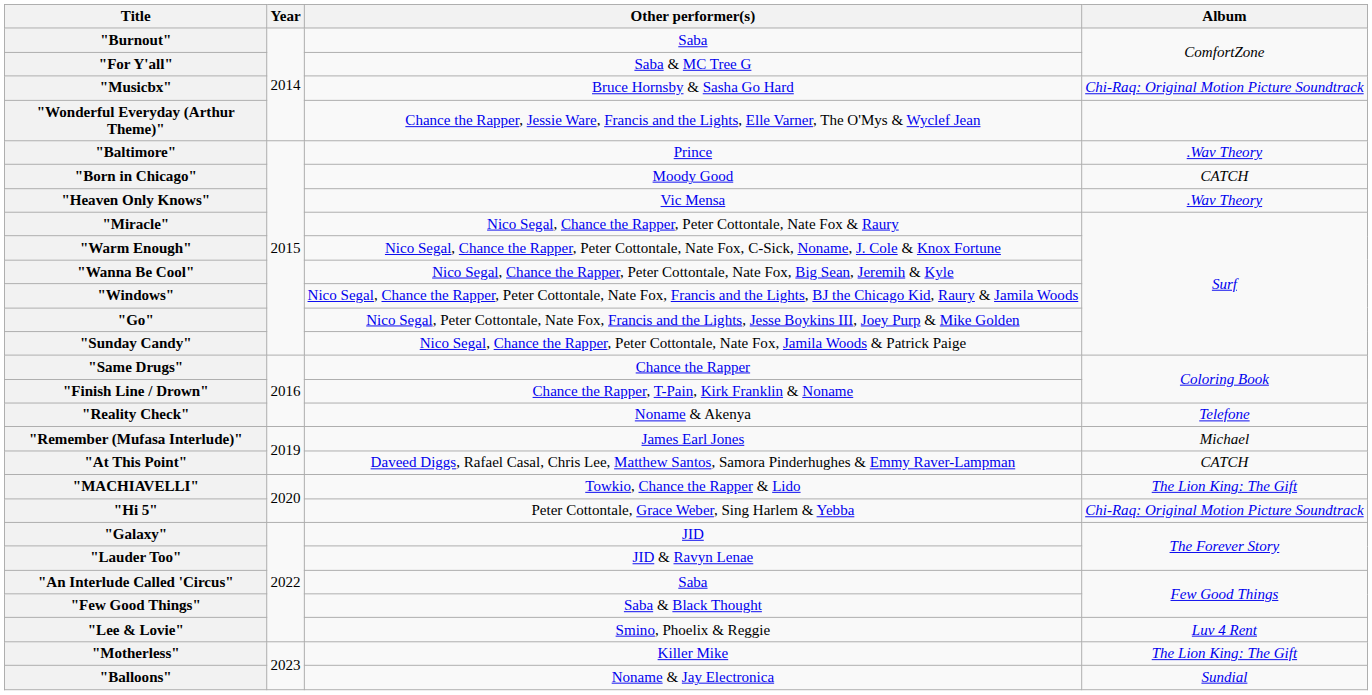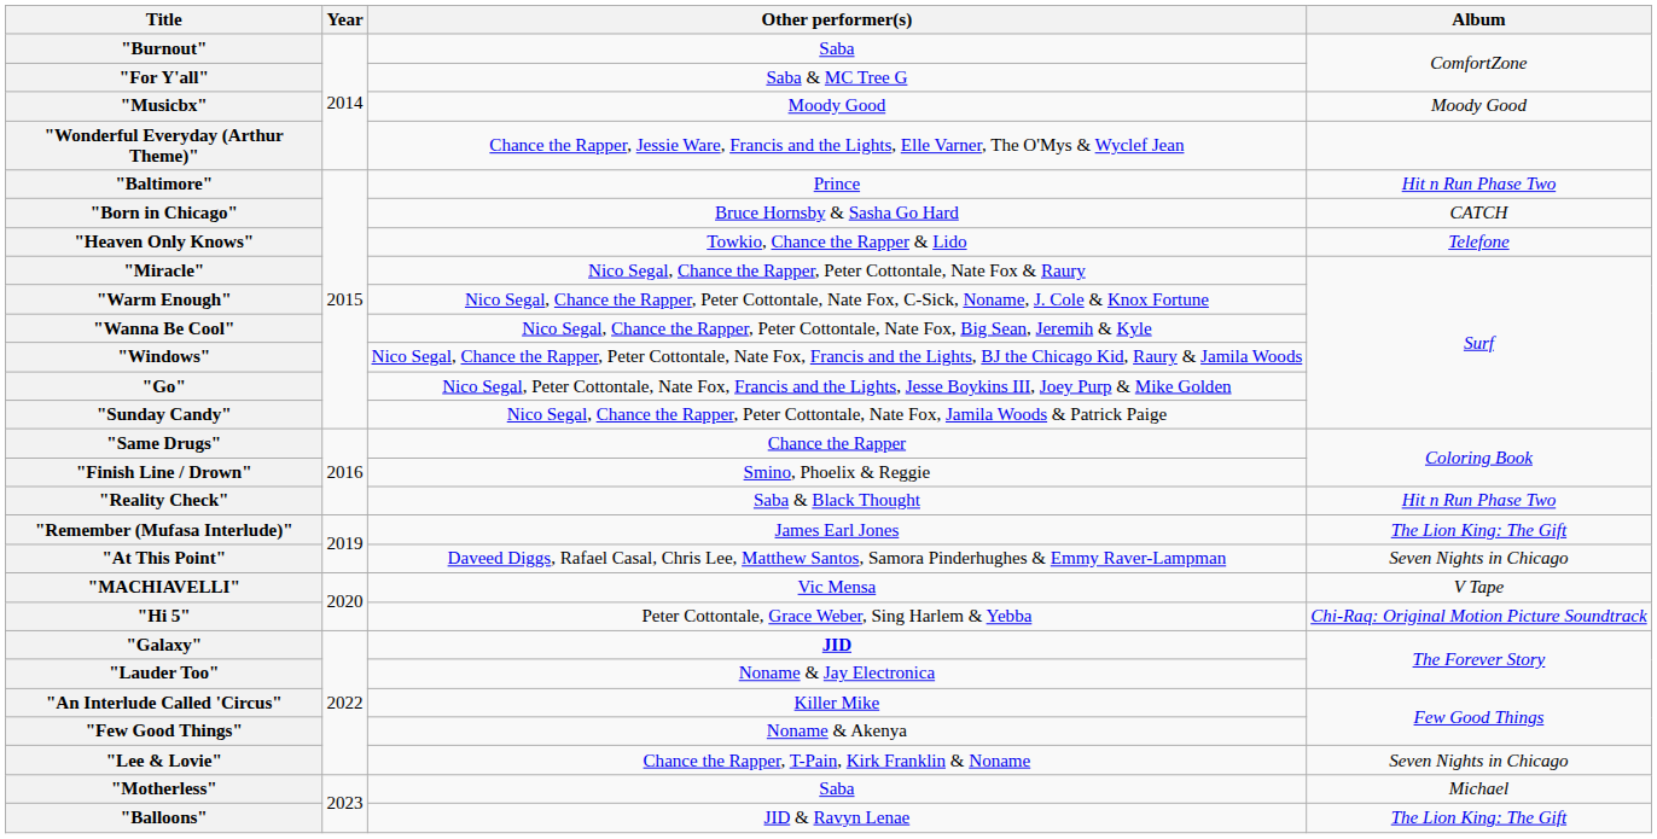 <table class="wikitable plainrowheaders" style="text-align:center;">
 <tr>
 <th scope="col" style="width:17em;">Title</th>
 <th scope="col">Year</th>
 <th scope="col">Other performer(s)</th>
 <th scope="col">Album</th>
 </tr>
 <tr>
 <th scope="row">"Burnout"</th>
 <td rowspan="4">2014</td>
 <td><a href='#'>Saba</a></td>
 <td rowspan="2"><em>ComfortZone</em></td>
 </tr>
 <tr>
 <th scope="row">"For Y'all"</th>
 <td><a href='#'>Saba</a> & <a href='#'>MC Tree G</a></td>
 </tr>
 <tr>
 <th scope="row">"Musicbx"</th>
-<td><a href='#'>Bruce Hornsby</a> & <a href='#'>Sasha Go Hard</a></td>
-<td><em><a href='#'>Chi-Raq: Original Motion Picture Soundtrack</a></em></td>
+<td><a href='#'>Moody Good</a></td>
+<td><em>Moody Good</em></td>
 </tr>
 <tr>
 <th scope="row">"Wonderful Everyday (Arthur Theme)"</th>
 <td><a href='#'>Chance the Rapper</a>, <a href='#'>Jessie Ware</a>, <a href='#'>Francis and the Lights</a>, <a href='#'>Elle Varner</a>, The O'Mys & <a href='#'>Wyclef Jean</a></td>
 <td></td>
 </tr>
 <tr>
 <th scope="row">"Baltimore" </th>
 <td rowspan="9">2015</td>
 <td><a href='#'>Prince</a></td>
-<td><em><a href='#'>.Wav Theory</a></em></td>
+<td><em><a href='#'>Hit n Run Phase Two</a></em></td>
 </tr>
 <tr>
 <th scope="row">"Born in Chicago"</th>
-<td><a href='#'>Moody Good</a></td>
+<td><a href='#'>Bruce Hornsby</a> & <a href='#'>Sasha Go Hard</a></td>
 <td><em>CATCH</em></td>
 </tr>
 <tr>
 <th scope="row">"Heaven Only Knows"</th>
-<td><a href='#'>Vic Mensa</a></td>
-<td><em><a href='#'>.Wav Theory</a></em></td>
+<td><a href='#'>Towkio</a>, <a href='#'>Chance the Rapper</a> & <a href='#'>Lido</a></td>
+<td><em><a href='#'>Telefone</a></em></td>
 </tr>
 <tr>
 <th scope="row">"Miracle"</th>
 <td><a href='#'>Nico Segal</a>, <a href='#'>Chance the Rapper</a>, Peter Cottontale, Nate Fox & <a href='#'>Raury</a></td>
 <td rowspan="6"><em><a href='#'>Surf</a></em></td>
 </tr>
 <tr>
 <th scope="row">"Warm Enough"</th>
 <td><a href='#'>Nico Segal</a>, <a href='#'>Chance the Rapper</a>, Peter Cottontale, Nate Fox, C-Sick, <a href='#'>Noname</a>, <a href='#'>J. Cole</a> & <a href='#'>Knox Fortune</a></td>
 </tr>
 <tr>
 <th scope="row">"Wanna Be Cool"</th>
 <td><a href='#'>Nico Segal</a>, <a href='#'>Chance the Rapper</a>, Peter Cottontale, Nate Fox, <a href='#'>Big Sean</a>, <a href='#'>Jeremih</a> & <a href='#'>Kyle</a></td>
 </tr>
 <tr>
 <th scope="row">"Windows"</th>
 <td><a href='#'>Nico Segal</a>, <a href='#'>Chance the Rapper</a>, Peter Cottontale, Nate Fox, <a href='#'>Francis and the Lights</a>, <a href='#'>BJ the Chicago Kid</a>, <a href='#'>Raury</a> & <a href='#'>Jamila Woods</a></td>
 </tr>
 <tr>
 <th scope="row">"Go"</th>
 <td><a href='#'>Nico Segal</a>, Peter Cottontale, Nate Fox, <a href='#'>Francis and the Lights</a>, <a href='#'>Jesse Boykins III</a>, <a href='#'>Joey Purp</a> & <a href='#'>Mike Golden</a></td>
 </tr>
 <tr>
 <th scope="row">"Sunday Candy"</th>
 <td><a href='#'>Nico Segal</a>, <a href='#'>Chance the Rapper</a>, Peter Cottontale, Nate Fox, <a href='#'>Jamila Woods</a> & Patrick Paige</td>
 </tr>
 <tr>
 <th scope="row">"Same Drugs"</th>
 <td rowspan="3">2016</td>
 <td><a href='#'>Chance the Rapper</a></td>
 <td rowspan="2"><em><a href='#'>Coloring Book</a></em></td>
 </tr>
 <tr>
 <th scope="row">"Finish Line / Drown"</th>
-<td><a href='#'>Chance the Rapper</a>, <a href='#'>T-Pain</a>, <a href='#'>Kirk Franklin</a> & <a href='#'>Noname</a></td>
+<td><a href='#'>Smino</a>, Phoelix & Reggie</td>
 </tr>
 <tr>
 <th scope="row">"Reality Check"</th>
-<td><a href='#'>Noname</a> & Akenya</td>
-<td><em><a href='#'>Telefone</a></em></td>
+<td><a href='#'>Saba</a> & <a href='#'>Black Thought</a></td>
+<td><em><a href='#'>Hit n Run Phase Two</a></em></td>
 </tr>
 <tr>
 <th scope="row">"Remember (Mufasa Interlude)"</th>
 <td rowspan="2">2019</td>
 <td><a href='#'>James Earl Jones</a></td>
-<td><em>Michael</em></td>
+<td><em><a href='#'>The Lion King: The Gift</a></em></td>
 </tr>
 <tr>
 <th scope="row">"At This Point"</th>
 <td><a href='#'>Daveed Diggs</a>, Rafael Casal, Chris Lee, <a href='#'>Matthew Santos</a>, Samora Pinderhughes & <a href='#'>Emmy Raver-Lampman</a></td>
-<td><em>CATCH</em></td>
+<td><em>Seven Nights in Chicago</em></td>
 </tr>
 <tr>
 <th scope="row">"MACHIAVELLI"</th>
 <td rowspan="2">2020</td>
-<td><a href='#'>Towkio</a>, <a href='#'>Chance the Rapper</a> & <a href='#'>Lido</a></td>
-<td><em><a href='#'>The Lion King: The Gift</a></em></td>
+<td><a href='#'>Vic Mensa</a></td>
+<td><em>V Tape</em></td>
 </tr>
 <tr>
 <th scope="row">"Hi 5"</th>
 <td>Peter Cottontale, <a href='#'>Grace Weber</a>, Sing Harlem & <a href='#'>Yebba</a></td>
 <td><em><a href='#'>Chi-Raq: Original Motion Picture Soundtrack</a></em></td>
 </tr>
 <tr>
 <th scope="row">"Galaxy"</th>
 <td rowspan="5">2022</td>
-<td><a href='#'>JID</a></td>
+<td><strong><a href='#'>JID</a></strong></td>
 <td rowspan="2"><em><a href='#'>The Forever Story</a></em></td>
 </tr>
 <tr>
 <th scope="row">"Lauder Too"</th>
-<td><a href='#'>JID</a> & <a href='#'>Ravyn Lenae</a></td>
+<td><a href='#'>Noname</a> & <a href='#'>Jay Electronica</a></td>
 </tr>
 <tr>
 <th scope="row">"An Interlude Called 'Circus"</th>
-<td><a href='#'>Saba</a></td>
+<td><a href='#'>Killer Mike</a></td>
 <td rowspan="2"><em><a href='#'>Few Good Things</a></em></td>
 </tr>
 <tr>
 <th scope="row">"Few Good Things"</th>
-<td><a href='#'>Saba</a> & <a href='#'>Black Thought</a></td>
+<td><a href='#'>Noname</a> & Akenya</td>
 </tr>
 <tr>
 <th scope="row">"Lee & Lovie"</th>
-<td><a href='#'>Smino</a>, Phoelix & Reggie</td>
-<td><em><a href='#'>Luv 4 Rent</a></em></td>
+<td><a href='#'>Chance the Rapper</a>, <a href='#'>T-Pain</a>, <a href='#'>Kirk Franklin</a> & <a href='#'>Noname</a></td>
+<td><em>Seven Nights in Chicago</em></td>
 </tr>
 <tr>
 <th scope="row">"Motherless"</th>
 <td rowspan="2">2023</td>
-<td><a href='#'>Killer Mike</a></td>
-<td><em><a href='#'>The Lion King: The Gift</a></em></td>
+<td><a href='#'>Saba</a></td>
+<td><em>Michael</em></td>
 </tr>
 <tr>
 <th scope="row">"Balloons"</th>
-<td><a href='#'>Noname</a> & <a href='#'>Jay Electronica</a></td>
-<td><em><a href='#'>Sundial</a></em></td>
+<td><a href='#'>JID</a> & <a href='#'>Ravyn Lenae</a></td>
+<td><em><a href='#'>The Lion King: The Gift</a></em></td>
 </tr>
 </table>
